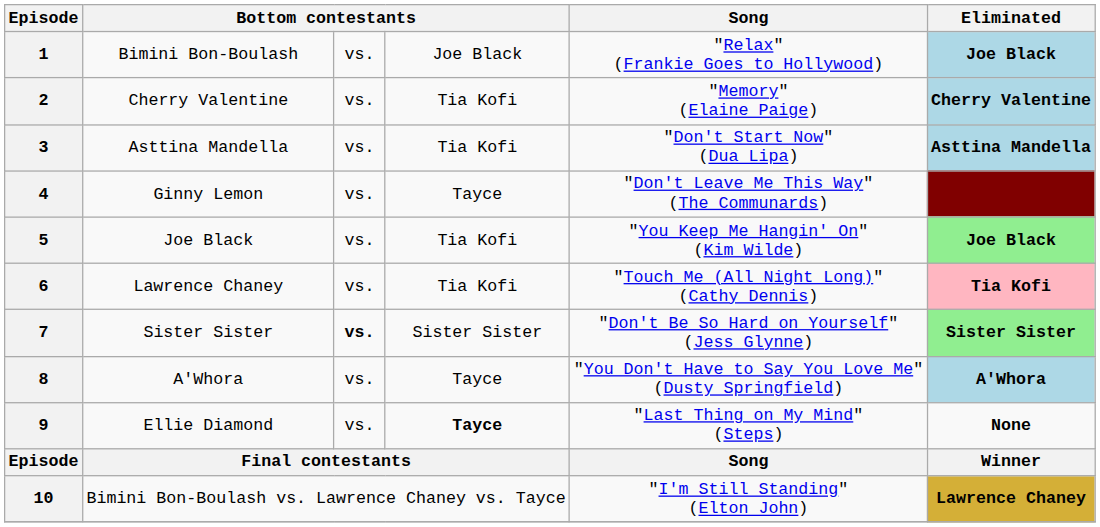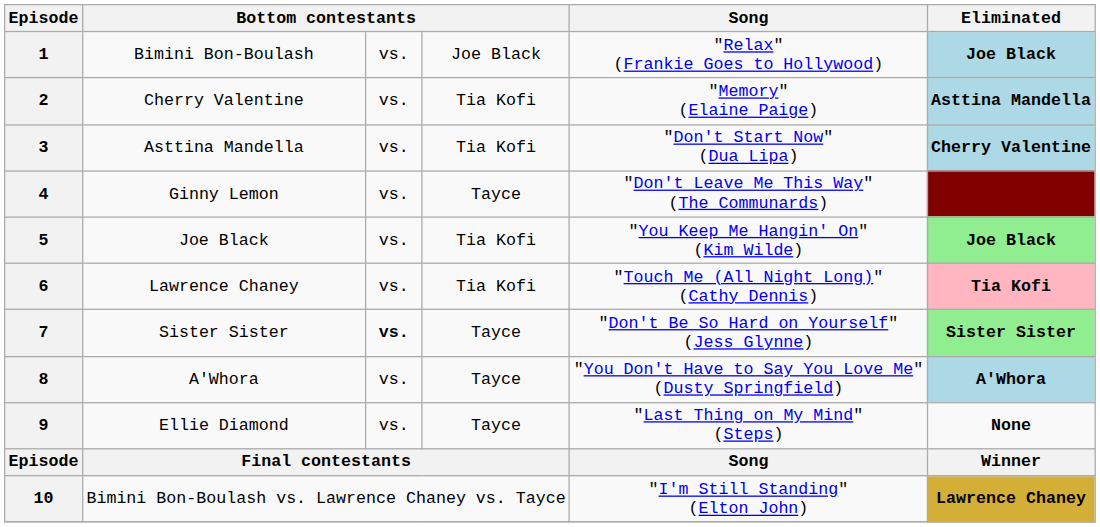 <table class="wikitable" style="text-align:center">
 <tr>
 <th scope="col">Episode</th>
 <th scope="col" colspan="3">Bottom contestants</th>
 <th scope="col">Song</th>
 <th scope="col">Eliminated</th>
 </tr>
 <tr>
 <th scope="row">1</th>
 <td nowrap>Bimini Bon-Boulash</td>
 <td>vs.</td>
 <td>Joe Black</td>
 <td>"<a href='#'>Relax</a>"<br>(<a href='#'>Frankie Goes to Hollywood</a>)</td>
 <td bgcolor="lightblue"><strong>Joe Black</strong></td>
 </tr>
 <tr>
 <th scope="row">2</th>
 <td>Cherry Valentine</td>
 <td>vs.</td>
 <td>Tia Kofi</td>
 <td>"<a href='#'>Memory</a>"<br>(<a href='#'>Elaine Paige</a>)</td>
-<td bgcolor="lightblue"><strong>Cherry Valentine</strong></td>
+<td bgcolor="lightblue"><strong>Asttina Mandella</strong></td>
 </tr>
 <tr>
 <th scope="row">3</th>
 <td>Asttina Mandella</td>
 <td>vs.</td>
 <td>Tia Kofi</td>
 <td>"<a href='#'>Don't Start Now</a>"<br>(<a href='#'>Dua Lipa</a>)</td>
-<td bgcolor="lightblue"><strong>Asttina Mandella</strong></td>
+<td bgcolor="lightblue"><strong>Cherry Valentine</strong></td>
 </tr>
 <tr>
 <th scope="row">4</th>
 <td>Ginny Lemon</td>
 <td>vs.</td>
 <td>Tayce</td>
 <td>"<a href='#'>Don't Leave Me This Way</a>"<br>(<a href='#'>The Communards</a>)</td>
 <td bgcolor="maroon"></td>
 </tr>
 <tr>
 <th scope="row">5</th>
 <td>Joe Black</td>
 <td>vs.</td>
 <td>Tia Kofi</td>
 <td>"<a href='#'>You Keep Me Hangin' On</a>"<br>(<a href='#'>Kim Wilde</a>)</td>
 <td bgcolor="lightgreen"><strong>Joe Black</strong></td>
 </tr>
 <tr>
 <th scope="row">6</th>
 <td>Lawrence Chaney</td>
 <td>vs.</td>
 <td>Tia Kofi</td>
 <td>"<a href='#'>Touch Me (All Night Long)</a>"<br>(<a href='#'>Cathy Dennis</a>)</td>
 <td bgcolor="lightpink"><strong>Tia Kofi</strong></td>
 </tr>
 <tr>
 <th scope="row">7</th>
 <td>Sister Sister</td>
 <td><strong>vs.</strong></td>
-<td nowrap>Sister Sister</td>
+<td>Tayce</td>
 <td>"<a href='#'>Don't Be So Hard on Yourself</a>"<br>(<a href='#'>Jess Glynne</a>)</td>
 <td bgcolor="lightgreen"><strong>Sister Sister</strong></td>
 </tr>
 <tr>
 <th scope="row">8</th>
 <td>A'Whora</td>
 <td>vs.</td>
 <td>Tayce</td>
 <td nowrap>"<a href='#'>You Don't Have to Say You Love Me</a>"<br>(<a href='#'>Dusty Springfield</a>)</td>
 <td bgcolor="lightblue"><strong>A'Whora</strong></td>
 </tr>
 <tr>
 <th scope="row">9</th>
 <td>Ellie Diamond</td>
 <td>vs.</td>
-<td><strong>Tayce</strong></td>
+<td>Tayce</td>
 <td>"<a href='#'>Last Thing on My Mind</a>"<br>(<a href='#'>Steps</a>)</td>
 <td><strong>None</strong></td>
 </tr>
 <tr>
 <th scope="col">Episode</th>
 <th scope="col" colspan="3">Final contestants</th>
 <th scope="col">Song</th>
 <th scope="col">Winner</th>
 </tr>
 <tr>
 <th scope="row">10</th>
 <td colspan="3">Bimini Bon-Boulash vs. Lawrence Chaney vs. Tayce</td>
 <td>"<a href='#'>I'm Still Standing</a>"<br>(<a href='#'>Elton John</a>)</td>
 <td bgcolor="#D4AF37" nowrap><strong>Lawrence Chaney</strong></td>
 </tr>
 <tr>
 </tr>
 </table>
